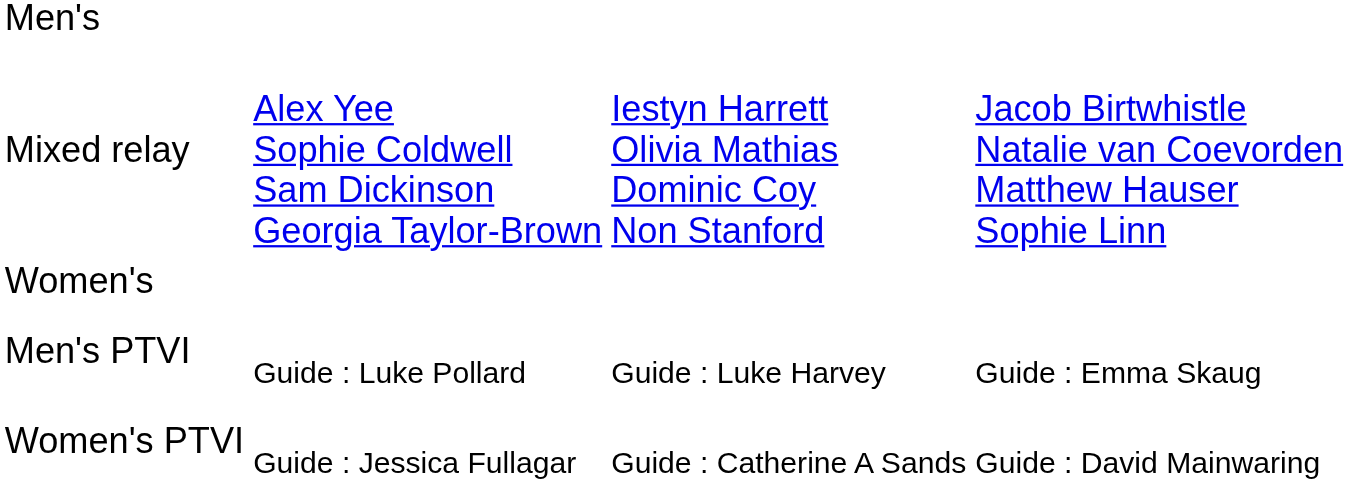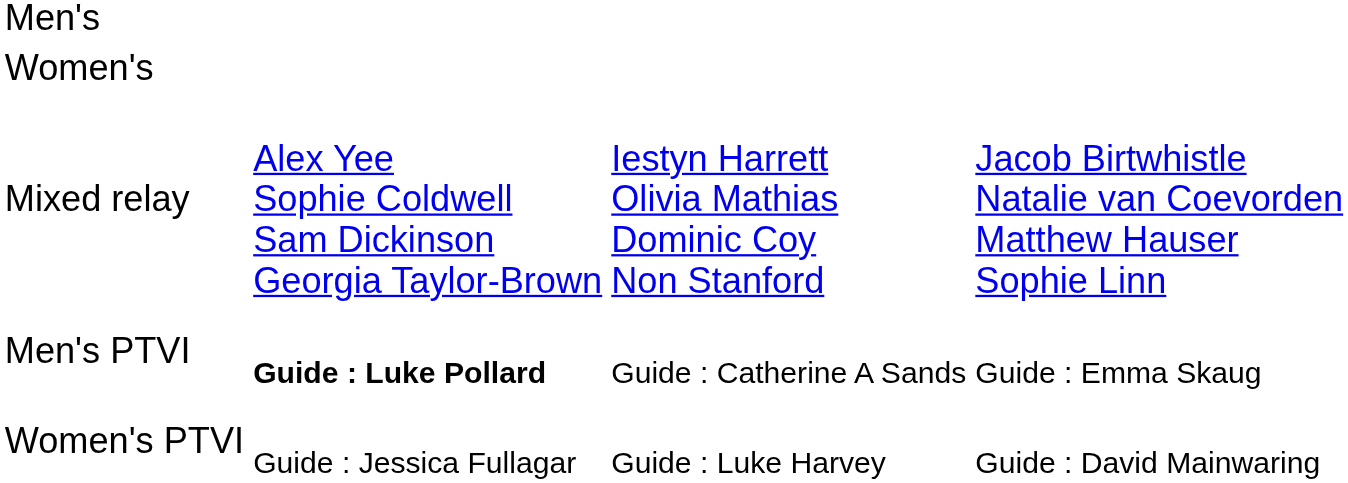 <table>
 <tr>
 <td>Men's<br></td>
+<td></td>
+<td></td>
+<td></td>
+</tr>
+<tr>
+<td>Women's<br></td>
 <td></td>
 <td></td>
 <td></td>
 </tr>
 <tr>
 <td>Mixed relay<br></td>
 <td><br><a href='#'>Alex Yee</a><br><a href='#'>Sophie Coldwell</a><br><a href='#'>Sam Dickinson</a><br><a href='#'>Georgia Taylor-Brown</a></td>
 <td><br><a href='#'>Iestyn Harrett</a><br><a href='#'>Olivia Mathias</a><br><a href='#'>Dominic Coy</a><br><a href='#'>Non Stanford</a></td>
 <td><br><a href='#'>Jacob Birtwhistle</a><br><a href='#'>Natalie van Coevorden</a><br><a href='#'>Matthew Hauser</a><br><a href='#'>Sophie Linn</a></td>
 </tr>
 <tr>
-<td>Women's<br></td>
-<td></td>
-<td></td>
-<td></td>
-</tr>
-<tr>
 <td>Men's PTVI<br></td>
-<td><br><small>Guide : Luke Pollard</small></td>
-<td><br><small>Guide : Luke Harvey</small></td>
+<td><strong><br><small>Guide : Luke Pollard</small></strong></td>
+<td><br><small>Guide : Catherine A Sands</small></td>
 <td><br><small>Guide : Emma Skaug</small></td>
 </tr>
 <tr>
 <td>Women's PTVI<br></td>
 <td><br><small>Guide : Jessica Fullagar</small></td>
-<td><br><small>Guide : Catherine A Sands</small></td>
+<td><br><small>Guide : Luke Harvey</small></td>
 <td><br><small>Guide : David Mainwaring</small></td>
 </tr>
 </table>
